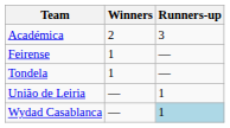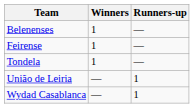 <table class="wikitable">
 <tr>
 <th>Team</th>
 <th>Winners</th>
 <th>Runners-up</th>
 </tr>
 <tr>
-<td> <a href='#'>Académica</a></td>
-<td>2</td>
-<td>3</td>
+<td> <a href='#'>Belenenses</a></td>
+<td>1</td>
+<td>—</td>
 </tr>
 <tr>
 <td> <a href='#'>Feirense</a></td>
 <td>1</td>
 <td>—</td>
 </tr>
 <tr>
 <td> <a href='#'>Tondela</a></td>
 <td>1</td>
 <td>—</td>
 </tr>
 <tr>
 <td> <a href='#'>União de Leiria</a></td>
 <td>—</td>
 <td>1</td>
 </tr>
 <tr>
 <td> <a href='#'>Wydad Casablanca</a></td>
 <td>—</td>
-<td style="background: lightblue;">1</td>
+<td>1</td>
 </tr>
 </table>
